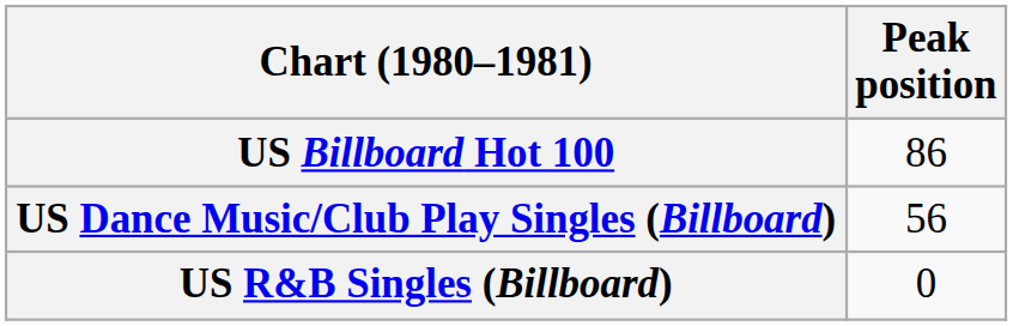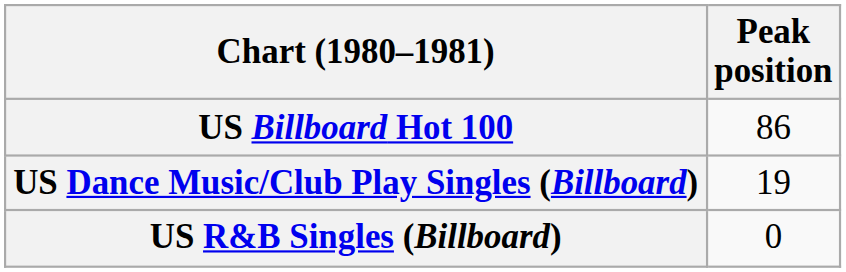 <table Class = "wikitable sortable plainrowheaders">
 <tr>
 <th scope="col">Chart (1980–1981)</th>
 <th scope="col">Peak<br>position</th>
 </tr>
 <tr>
 <th scope="row">US <a href='#'><em>Billboard</em> Hot 100</a></th>
 <td align=center>86</td>
 </tr>
 <tr>
 <th scope="row">US <a href='#'>Dance Music/Club Play Singles</a> (<em><a href='#'>Billboard</a></em>)</th>
-<td align=center>56</td>
+<td align=center>19</td>
 </tr>
 <tr>
 <th scope="row">US <a href='#'>R&B Singles</a> (<em>Billboard</em>)</th>
 <td align=center>0</td>
 </tr>
 </table>
